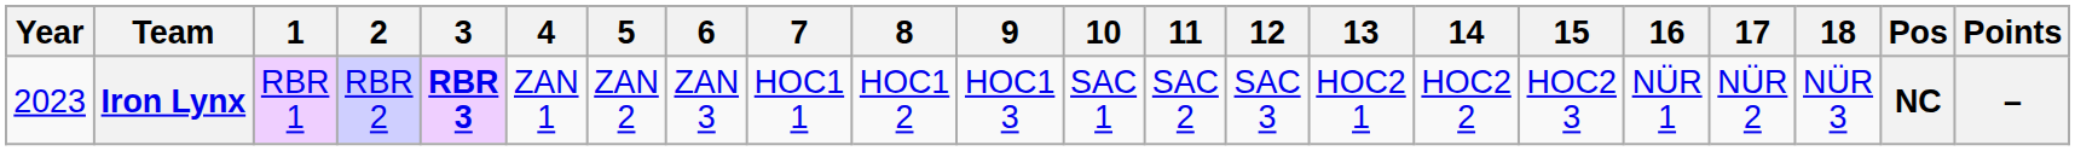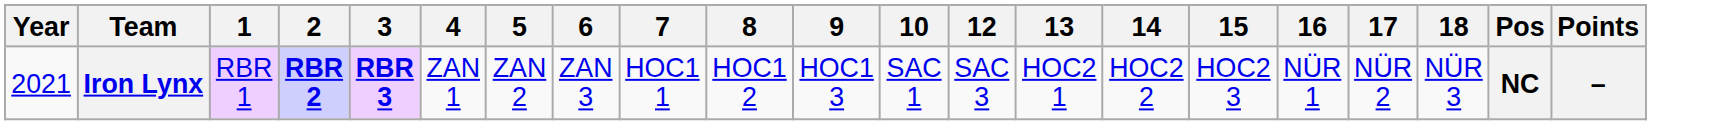 <table class="wikitable" style="text-align:center; font-size:85%">
 <tr>
 <th>Year</th>
 <th>Team</th>
 <th>1</th>
 <th>2</th>
 <th>3</th>
 <th>4</th>
 <th>5</th>
 <th>6</th>
 <th>7</th>
 <th>8</th>
 <th>9</th>
 <th>10</th>
-<th>11</th>
 <th>12</th>
 <th>13</th>
 <th>14</th>
 <th>15</th>
 <th>16</th>
 <th>17</th>
 <th>18</th>
 <th>Pos</th>
 <th>Points</th>
 </tr>
 <tr>
-<td><a href='#'>2023</a></td>
+<td><a href='#'>2021</a></td>
 <th nowrap><a href='#'>Iron Lynx</a></th>
 <td style="background:#EFCFFF"><a href='#'>RBR<br>1</a><br></td>
-<td style="background:#CFCFFF"><a href='#'>RBR<br>2</a><br></td>
+<td style="background:#CFCFFF"><strong><a href='#'>RBR<br>2</a><br></strong></td>
 <td style="background:#EFCFFF"><strong><a href='#'>RBR<br>3</a><br></strong></td>
 <td><a href='#'>ZAN<br>1</a></td>
 <td><a href='#'>ZAN<br>2</a></td>
 <td><a href='#'>ZAN<br>3</a></td>
 <td><a href='#'>HOC1<br>1</a></td>
 <td><a href='#'>HOC1<br>2</a></td>
 <td><a href='#'>HOC1<br>3</a></td>
 <td><a href='#'>SAC<br>1</a></td>
-<td><a href='#'>SAC<br>2</a></td>
 <td><a href='#'>SAC<br>3</a></td>
 <td><a href='#'>HOC2<br>1</a></td>
 <td><a href='#'>HOC2<br>2</a></td>
 <td><a href='#'>HOC2<br>3</a></td>
 <td><a href='#'>NÜR<br>1</a></td>
 <td><a href='#'>NÜR<br>2</a></td>
 <td><a href='#'>NÜR<br>3</a></td>
 <th>NC</th>
 <th>–</th>
 </tr>
 </table>
